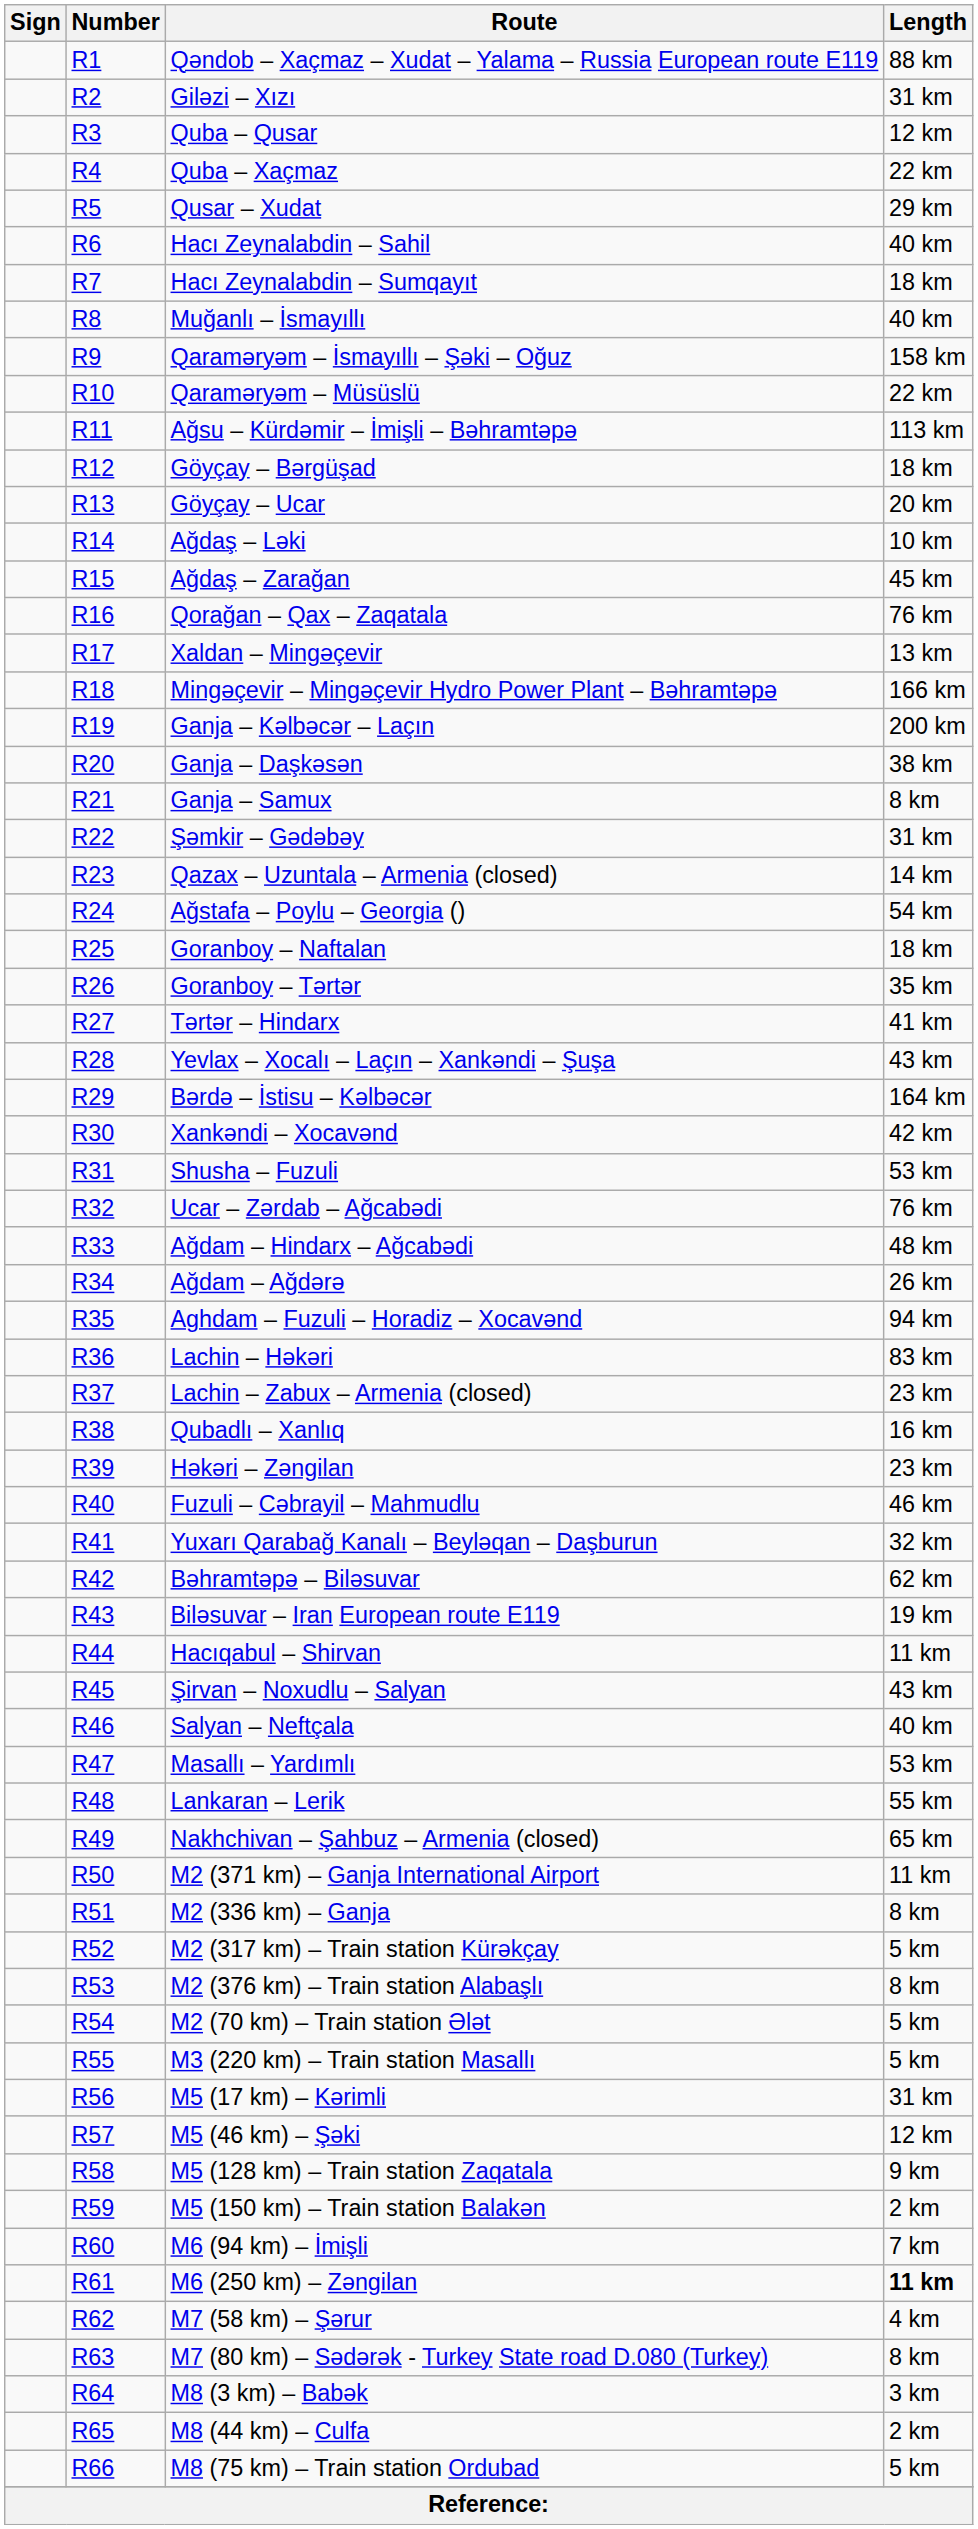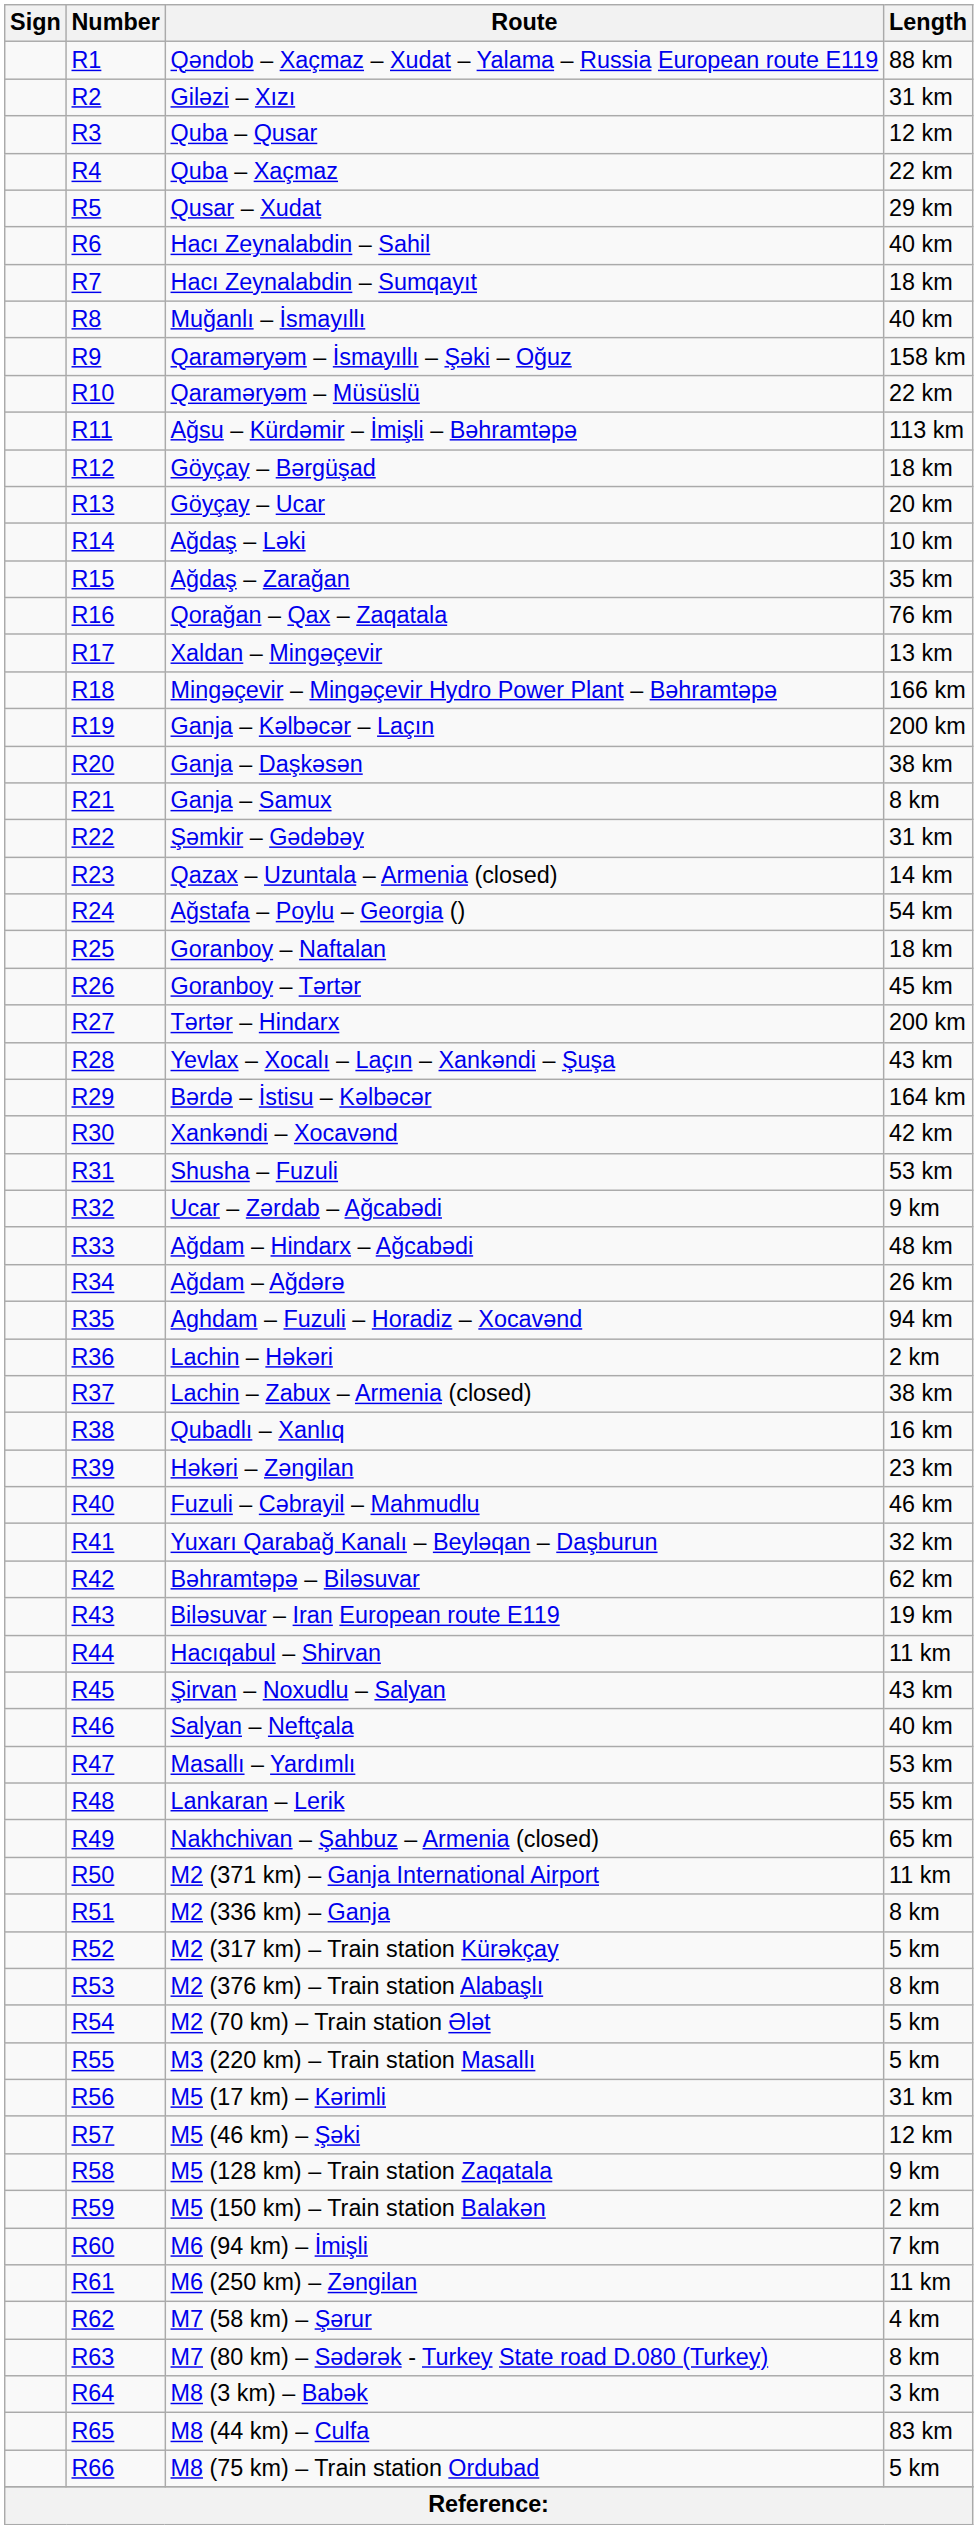 <table class="wikitable">
 <tr>
 <th>Sign</th>
 <th>Number</th>
 <th>Route</th>
 <th>Length</th>
 </tr>
 <tr>
 <td></td>
 <td><a href='#'>R1</a></td>
 <td><a href='#'>Qəndob</a> – <a href='#'>Xaçmaz</a> – <a href='#'>Xudat</a> – <a href='#'>Yalama</a> – <a href='#'>Russia</a>  <a href='#'>European route E119</a></td>
 <td>88 km</td>
 </tr>
 <tr>
 <td></td>
 <td><a href='#'>R2</a></td>
 <td><a href='#'>Giləzi</a> – <a href='#'>Xızı</a></td>
 <td>31 km</td>
 </tr>
 <tr>
 <td></td>
 <td><a href='#'>R3</a></td>
 <td><a href='#'>Quba</a> – <a href='#'>Qusar</a></td>
 <td>12 km</td>
 </tr>
 <tr>
 <td></td>
 <td><a href='#'>R4</a></td>
 <td><a href='#'>Quba</a> – <a href='#'>Xaçmaz</a></td>
 <td>22 km</td>
 </tr>
 <tr>
 <td></td>
 <td><a href='#'>R5</a></td>
 <td><a href='#'>Qusar</a> – <a href='#'>Xudat</a></td>
 <td>29 km</td>
 </tr>
 <tr>
 <td></td>
 <td><a href='#'>R6</a></td>
 <td><a href='#'>Hacı Zeynalabdin</a> – <a href='#'>Sahil</a></td>
 <td>40 km</td>
 </tr>
 <tr>
 <td></td>
 <td><a href='#'>R7</a></td>
 <td><a href='#'>Hacı Zeynalabdin</a> – <a href='#'>Sumqayıt</a></td>
 <td>18 km</td>
 </tr>
 <tr>
 <td></td>
 <td><a href='#'>R8</a></td>
 <td><a href='#'>Muğanlı</a> – <a href='#'>İsmayıllı</a></td>
 <td>40 km</td>
 </tr>
 <tr>
 <td></td>
 <td><a href='#'>R9</a></td>
 <td><a href='#'>Qaraməryəm</a> – <a href='#'>İsmayıllı</a> – <a href='#'>Şəki</a> – <a href='#'>Oğuz</a></td>
 <td>158 km</td>
 </tr>
 <tr>
 <td></td>
 <td><a href='#'>R10</a></td>
 <td><a href='#'>Qaraməryəm</a> – <a href='#'>Müsüslü</a></td>
 <td>22 km</td>
 </tr>
 <tr>
 <td></td>
 <td><a href='#'>R11</a></td>
 <td><a href='#'>Ağsu</a> – <a href='#'>Kürdəmir</a> – <a href='#'>İmişli</a> – <a href='#'>Bəhramtəpə</a></td>
 <td>113 km</td>
 </tr>
 <tr>
 <td></td>
 <td><a href='#'>R12</a></td>
 <td><a href='#'>Göyçay</a> – <a href='#'>Bərgüşad</a></td>
 <td>18 km</td>
 </tr>
 <tr>
 <td></td>
 <td><a href='#'>R13</a></td>
 <td><a href='#'>Göyçay</a> – <a href='#'>Ucar</a></td>
 <td>20 km</td>
 </tr>
 <tr>
 <td></td>
 <td><a href='#'>R14</a></td>
 <td><a href='#'>Ağdaş</a> – <a href='#'>Ləki</a></td>
 <td>10 km</td>
 </tr>
 <tr>
 <td></td>
 <td><a href='#'>R15</a></td>
 <td><a href='#'>Ağdaş</a> – <a href='#'>Zarağan</a></td>
-<td>45 km</td>
+<td>35 km</td>
 </tr>
 <tr>
 <td></td>
 <td><a href='#'>R16</a></td>
 <td><a href='#'>Qorağan</a> – <a href='#'>Qax</a> – <a href='#'>Zaqatala</a></td>
 <td>76 km</td>
 </tr>
 <tr>
 <td></td>
 <td><a href='#'>R17</a></td>
 <td><a href='#'>Xaldan</a> – <a href='#'>Mingəçevir</a></td>
 <td>13 km</td>
 </tr>
 <tr>
 <td></td>
 <td><a href='#'>R18</a></td>
 <td><a href='#'>Mingəçevir</a> – <a href='#'>Mingəçevir Hydro Power Plant</a> – <a href='#'>Bəhramtəpə</a></td>
 <td>166 km</td>
 </tr>
 <tr>
 <td></td>
 <td><a href='#'>R19</a></td>
 <td><a href='#'>Ganja</a> – <a href='#'>Kəlbəcər</a> – <a href='#'>Laçın</a></td>
 <td>200 km</td>
 </tr>
 <tr>
 <td></td>
 <td><a href='#'>R20</a></td>
 <td><a href='#'>Ganja</a> – <a href='#'>Daşkəsən</a></td>
 <td>38 km</td>
 </tr>
 <tr>
 <td></td>
 <td><a href='#'>R21</a></td>
 <td><a href='#'>Ganja</a> – <a href='#'>Samux</a></td>
 <td>8 km</td>
 </tr>
 <tr>
 <td></td>
 <td><a href='#'>R22</a></td>
 <td><a href='#'>Şəmkir</a> – <a href='#'>Gədəbəy</a></td>
 <td>31 km</td>
 </tr>
 <tr>
 <td></td>
 <td><a href='#'>R23</a></td>
 <td><a href='#'>Qazax</a> – <a href='#'>Uzuntala</a> – <a href='#'>Armenia</a> (closed)</td>
 <td>14 km</td>
 </tr>
 <tr>
 <td></td>
 <td><a href='#'>R24</a></td>
 <td><a href='#'>Ağstafa</a> – <a href='#'>Poylu</a> – <a href='#'>Georgia</a> ()</td>
 <td>54 km</td>
 </tr>
 <tr>
 <td></td>
 <td><a href='#'>R25</a></td>
 <td><a href='#'>Goranboy</a> – <a href='#'>Naftalan</a></td>
 <td>18 km</td>
 </tr>
 <tr>
 <td></td>
 <td><a href='#'>R26</a></td>
 <td><a href='#'>Goranboy</a> – <a href='#'>Tərtər</a></td>
-<td>35 km</td>
+<td>45 km</td>
 </tr>
 <tr>
 <td></td>
 <td><a href='#'>R27</a></td>
 <td><a href='#'>Tərtər</a> – <a href='#'>Hindarx</a></td>
-<td>41 km</td>
+<td>200 km</td>
 </tr>
 <tr>
 <td></td>
 <td><a href='#'>R28</a></td>
 <td><a href='#'>Yevlax</a> – <a href='#'>Xocalı</a> – <a href='#'>Laçın</a> – <a href='#'>Xankəndi</a> – <a href='#'>Şuşa</a></td>
 <td>43 km</td>
 </tr>
 <tr>
 <td></td>
 <td><a href='#'>R29</a></td>
 <td><a href='#'>Bərdə</a> – <a href='#'>İstisu</a> – <a href='#'>Kəlbəcər</a></td>
 <td>164 km</td>
 </tr>
 <tr>
 <td></td>
 <td><a href='#'>R30</a></td>
 <td><a href='#'>Xankəndi</a> – <a href='#'>Xocavənd</a></td>
 <td>42 km</td>
 </tr>
 <tr>
 <td></td>
 <td><a href='#'>R31</a></td>
 <td><a href='#'>Shusha</a> – <a href='#'>Fuzuli</a></td>
 <td>53 km</td>
 </tr>
 <tr>
 <td></td>
 <td><a href='#'>R32</a></td>
 <td><a href='#'>Ucar</a> – <a href='#'>Zərdab</a> – <a href='#'>Ağcabədi</a></td>
-<td>76 km</td>
+<td>9 km</td>
 </tr>
 <tr>
 <td></td>
 <td><a href='#'>R33</a></td>
 <td><a href='#'>Ağdam</a> – <a href='#'>Hindarx</a> – <a href='#'>Ağcabədi</a></td>
 <td>48 km</td>
 </tr>
 <tr>
 <td></td>
 <td><a href='#'>R34</a></td>
 <td><a href='#'>Ağdam</a> – <a href='#'>Ağdərə</a></td>
 <td>26 km</td>
 </tr>
 <tr>
 <td></td>
 <td><a href='#'>R35</a></td>
 <td><a href='#'>Aghdam</a> – <a href='#'>Fuzuli</a> – <a href='#'>Horadiz</a> – <a href='#'>Xocavənd</a></td>
 <td>94 km</td>
 </tr>
 <tr>
 <td></td>
 <td><a href='#'>R36</a></td>
 <td><a href='#'>Lachin</a> – <a href='#'>Həkəri</a></td>
-<td>83 km</td>
+<td>2 km</td>
 </tr>
 <tr>
 <td></td>
 <td><a href='#'>R37</a></td>
 <td><a href='#'>Lachin</a> – <a href='#'>Zabux</a> – <a href='#'>Armenia</a> (closed)</td>
-<td>23 km</td>
+<td>38 km</td>
 </tr>
 <tr>
 <td></td>
 <td><a href='#'>R38</a></td>
 <td><a href='#'>Qubadlı</a> – <a href='#'>Xanlıq</a></td>
 <td>16 km</td>
 </tr>
 <tr>
 <td></td>
 <td><a href='#'>R39</a></td>
 <td><a href='#'>Həkəri</a> – <a href='#'>Zəngilan</a></td>
 <td>23 km</td>
 </tr>
 <tr>
 <td></td>
 <td><a href='#'>R40</a></td>
 <td><a href='#'>Fuzuli</a> – <a href='#'>Cəbrayil</a> – <a href='#'>Mahmudlu</a></td>
 <td>46 km</td>
 </tr>
 <tr>
 <td></td>
 <td><a href='#'>R41</a></td>
 <td><a href='#'>Yuxarı Qarabağ Kanalı</a> – <a href='#'>Beyləqan</a> – <a href='#'>Daşburun</a></td>
 <td>32 km</td>
 </tr>
 <tr>
 <td></td>
 <td><a href='#'>R42</a></td>
 <td><a href='#'>Bəhramtəpə</a> – <a href='#'>Biləsuvar</a></td>
 <td>62 km</td>
 </tr>
 <tr>
 <td></td>
 <td><a href='#'>R43</a></td>
 <td><a href='#'>Biləsuvar</a> – <a href='#'>Iran</a>  <a href='#'>European route E119</a></td>
 <td>19 km</td>
 </tr>
 <tr>
 <td></td>
 <td><a href='#'>R44</a></td>
 <td><a href='#'>Hacıqabul</a> – <a href='#'>Shirvan</a></td>
 <td>11 km</td>
 </tr>
 <tr>
 <td></td>
 <td><a href='#'>R45</a></td>
 <td><a href='#'>Şirvan</a> – <a href='#'>Noxudlu</a> – <a href='#'>Salyan</a></td>
 <td>43 km</td>
 </tr>
 <tr>
 <td></td>
 <td><a href='#'>R46</a></td>
 <td><a href='#'>Salyan</a> – <a href='#'>Neftçala</a></td>
 <td>40 km</td>
 </tr>
 <tr>
 <td></td>
 <td><a href='#'>R47</a></td>
 <td><a href='#'>Masallı</a> – <a href='#'>Yardımlı</a></td>
 <td>53 km</td>
 </tr>
 <tr>
 <td></td>
 <td><a href='#'>R48</a></td>
 <td><a href='#'>Lankaran</a> – <a href='#'>Lerik</a></td>
 <td>55 km</td>
 </tr>
 <tr>
 <td></td>
 <td><a href='#'>R49</a></td>
 <td><a href='#'>Nakhchivan</a> – <a href='#'>Şahbuz</a> – <a href='#'>Armenia</a> (closed)</td>
 <td>65 km</td>
 </tr>
 <tr>
 <td></td>
 <td><a href='#'>R50</a></td>
 <td><a href='#'>M2</a> (371 km) – <a href='#'>Ganja International Airport</a></td>
 <td>11 km</td>
 </tr>
 <tr>
 <td></td>
 <td><a href='#'>R51</a></td>
 <td><a href='#'>M2</a> (336 km) – <a href='#'>Ganja</a></td>
 <td>8 km</td>
 </tr>
 <tr>
 <td></td>
 <td><a href='#'>R52</a></td>
 <td><a href='#'>M2</a> (317 km) – Train station <a href='#'>Kürəkçay</a></td>
 <td>5 km</td>
 </tr>
 <tr>
 <td></td>
 <td><a href='#'>R53</a></td>
 <td><a href='#'>M2</a> (376 km) – Train station <a href='#'>Alabaşlı</a></td>
 <td>8 km</td>
 </tr>
 <tr>
 <td></td>
 <td><a href='#'>R54</a></td>
 <td><a href='#'>M2</a> (70 km) – Train station <a href='#'>Ələt</a></td>
 <td>5 km</td>
 </tr>
 <tr>
 <td></td>
 <td><a href='#'>R55</a></td>
 <td><a href='#'>M3</a> (220 km) – Train station <a href='#'>Masallı</a></td>
 <td>5 km</td>
 </tr>
 <tr>
 <td></td>
 <td><a href='#'>R56</a></td>
 <td><a href='#'>M5</a> (17 km) – <a href='#'>Kərimli</a></td>
 <td>31 km</td>
 </tr>
 <tr>
 <td></td>
 <td><a href='#'>R57</a></td>
 <td><a href='#'>M5</a> (46 km) – <a href='#'>Şəki</a></td>
 <td>12 km</td>
 </tr>
 <tr>
 <td></td>
 <td><a href='#'>R58</a></td>
 <td><a href='#'>M5</a> (128 km) – Train station <a href='#'>Zaqatala</a></td>
 <td>9 km</td>
 </tr>
 <tr>
 <td></td>
 <td><a href='#'>R59</a></td>
 <td><a href='#'>M5</a> (150 km) – Train station <a href='#'>Balakən</a></td>
 <td>2 km</td>
 </tr>
 <tr>
 <td></td>
 <td><a href='#'>R60</a></td>
 <td><a href='#'>M6</a> (94 km) – <a href='#'>İmişli</a></td>
 <td>7 km</td>
 </tr>
 <tr>
 <td></td>
 <td><a href='#'>R61</a></td>
 <td><a href='#'>M6</a> (250 km) – <a href='#'>Zəngilan</a></td>
-<td><strong>11 km</strong></td>
+<td>11 km</td>
 </tr>
 <tr>
 <td></td>
 <td><a href='#'>R62</a></td>
 <td><a href='#'>M7</a> (58 km) – <a href='#'>Şərur</a></td>
 <td>4 km</td>
 </tr>
 <tr>
 <td></td>
 <td><a href='#'>R63</a></td>
 <td><a href='#'>M7</a> (80 km) – <a href='#'>Sədərək</a> - <a href='#'>Turkey</a>  <a href='#'>State road D.080 (Turkey)</a></td>
 <td>8 km</td>
 </tr>
 <tr>
 <td></td>
 <td><a href='#'>R64</a></td>
 <td><a href='#'>M8</a> (3 km) – <a href='#'>Babək</a></td>
 <td>3 km</td>
 </tr>
 <tr>
 <td></td>
 <td><a href='#'>R65</a></td>
 <td><a href='#'>M8</a> (44 km) – <a href='#'>Culfa</a></td>
-<td>2 km</td>
+<td>83 km</td>
 </tr>
 <tr>
 <td></td>
 <td><a href='#'>R66</a></td>
 <td><a href='#'>M8</a> (75 km) – Train station <a href='#'>Ordubad</a></td>
 <td>5 km</td>
 </tr>
 <tr>
 </tr>
 <tr>
 <th colspan="4"><strong>Reference: </strong></th>
 </tr>
 </table>
